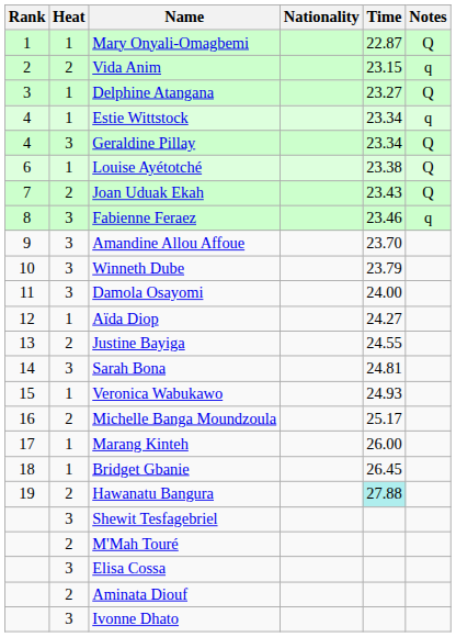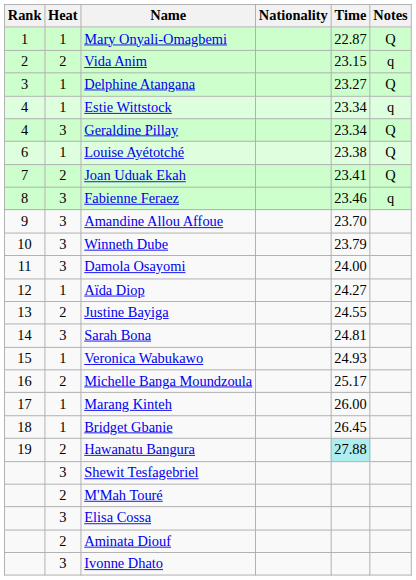 <table class="wikitable sortable" style="text-align:center">
 <tr>
 <th>Rank</th>
 <th>Heat</th>
 <th>Name</th>
 <th>Nationality</th>
 <th>Time</th>
 <th>Notes</th>
 </tr>
 <tr bgcolor=ccffcc>
 <td>1</td>
 <td>1</td>
 <td align=left><a href='#'>Mary Onyali-Omagbemi</a></td>
 <td align=left></td>
 <td>22.87</td>
 <td>Q</td>
 </tr>
 <tr bgcolor=ccffcc>
 <td>2</td>
 <td>2</td>
 <td align=left><a href='#'>Vida Anim</a></td>
 <td align=left></td>
 <td>23.15</td>
 <td>q</td>
 </tr>
 <tr bgcolor=ccffcc>
 <td>3</td>
 <td>1</td>
 <td align=left><a href='#'>Delphine Atangana</a></td>
 <td align=left></td>
 <td>23.27</td>
 <td>Q</td>
 </tr>
 <tr bgcolor=ddffdd>
 <td>4</td>
 <td>1</td>
 <td align=left><a href='#'>Estie Wittstock</a></td>
 <td align=left></td>
 <td>23.34</td>
 <td>q</td>
 </tr>
 <tr bgcolor=ccffcc>
 <td>4</td>
 <td>3</td>
 <td align=left><a href='#'>Geraldine Pillay</a></td>
 <td align=left></td>
 <td>23.34</td>
 <td>Q</td>
 </tr>
 <tr bgcolor=ddffdd>
 <td>6</td>
 <td>1</td>
 <td align=left><a href='#'>Louise Ayétotché</a></td>
 <td align=left></td>
 <td>23.38</td>
 <td>Q</td>
 </tr>
 <tr bgcolor=ccffcc>
 <td>7</td>
 <td>2</td>
 <td align=left><a href='#'>Joan Uduak Ekah</a></td>
 <td align=left></td>
-<td>23.43</td>
+<td>23.41</td>
 <td>Q</td>
 </tr>
 <tr bgcolor=ccffcc>
 <td>8</td>
 <td>3</td>
 <td align=left><a href='#'>Fabienne Feraez</a></td>
 <td align=left></td>
 <td>23.46</td>
 <td>q</td>
 </tr>
 <tr>
 <td>9</td>
 <td>3</td>
 <td align=left><a href='#'>Amandine Allou Affoue</a></td>
 <td align=left></td>
 <td>23.70</td>
 <td></td>
 </tr>
 <tr>
 <td>10</td>
 <td>3</td>
 <td align=left><a href='#'>Winneth Dube</a></td>
 <td align=left></td>
 <td>23.79</td>
 <td></td>
 </tr>
 <tr>
 <td>11</td>
 <td>3</td>
 <td align=left><a href='#'>Damola Osayomi</a></td>
 <td align=left></td>
 <td>24.00</td>
 <td></td>
 </tr>
 <tr>
 <td>12</td>
 <td>1</td>
 <td align=left><a href='#'>Aïda Diop</a></td>
 <td align=left></td>
 <td>24.27</td>
 <td></td>
 </tr>
 <tr>
 <td>13</td>
 <td>2</td>
 <td align=left><a href='#'>Justine Bayiga</a></td>
 <td align=left></td>
 <td>24.55</td>
 <td></td>
 </tr>
 <tr>
 <td>14</td>
 <td>3</td>
 <td align=left><a href='#'>Sarah Bona</a></td>
 <td align=left></td>
 <td>24.81</td>
 <td></td>
 </tr>
 <tr>
 <td>15</td>
 <td>1</td>
 <td align=left><a href='#'>Veronica Wabukawo</a></td>
 <td align=left></td>
 <td>24.93</td>
 <td></td>
 </tr>
 <tr>
 <td>16</td>
 <td>2</td>
 <td align=left><a href='#'>Michelle Banga Moundzoula</a></td>
 <td align=left></td>
 <td>25.17</td>
 <td></td>
 </tr>
 <tr>
 <td>17</td>
 <td>1</td>
 <td align=left><a href='#'>Marang Kinteh</a></td>
 <td align=left></td>
 <td>26.00</td>
 <td></td>
 </tr>
 <tr>
 <td>18</td>
 <td>1</td>
 <td align=left><a href='#'>Bridget Gbanie</a></td>
 <td align=left></td>
 <td>26.45</td>
 <td></td>
 </tr>
 <tr>
 <td>19</td>
 <td>2</td>
 <td align=left><a href='#'>Hawanatu Bangura</a></td>
 <td align=left></td>
 <td style="background: paleturquoise;">27.88</td>
 <td></td>
 </tr>
 <tr>
 <td></td>
 <td>3</td>
 <td align=left><a href='#'>Shewit Tesfagebriel</a></td>
 <td align=left></td>
 <td></td>
 <td></td>
 </tr>
 <tr>
 <td></td>
 <td>2</td>
 <td align=left><a href='#'>M'Mah Touré</a></td>
 <td align=left></td>
 <td></td>
 <td></td>
 </tr>
 <tr>
 <td></td>
 <td>3</td>
 <td align=left><a href='#'>Elisa Cossa</a></td>
 <td align=left></td>
 <td></td>
 <td></td>
 </tr>
 <tr>
 <td></td>
 <td>2</td>
 <td align=left><a href='#'>Aminata Diouf</a></td>
 <td align=left></td>
 <td></td>
 <td></td>
 </tr>
 <tr>
 <td></td>
 <td>3</td>
 <td align=left><a href='#'>Ivonne Dhato</a></td>
 <td align=left></td>
 <td></td>
 <td></td>
 </tr>
 </table>
